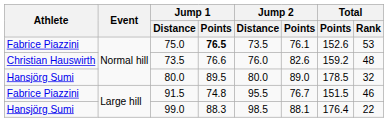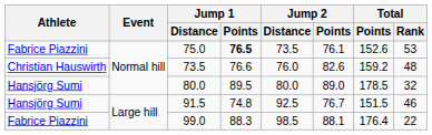 <table class="wikitable" style="font-size:90%">
 <tr>
 <th rowspan="2">Athlete</th>
 <th rowspan="2">Event</th>
 <th colspan="2">Jump 1</th>
 <th colspan="2">Jump 2</th>
 <th colspan="2">Total</th>
 </tr>
 <tr>
 <th>Distance</th>
 <th>Points</th>
 <th>Distance</th>
 <th>Points</th>
 <th>Points</th>
 <th>Rank</th>
 </tr>
 <tr>
 <td><a href='#'>Fabrice Piazzini</a></td>
 <td rowspan="3">Normal hill</td>
 <td align="center">75.0</td>
 <td align="center"><strong>76.5</strong></td>
 <td align="center">73.5</td>
 <td align="center">76.1</td>
 <td align="center">152.6</td>
 <td align="center">53</td>
 </tr>
 <tr>
 <td><a href='#'>Christian Hauswirth</a></td>
 <td align="center">73.5</td>
 <td align="center">76.6</td>
 <td align="center">76.0</td>
 <td align="center">82.6</td>
 <td align="center">159.2</td>
 <td align="center">48</td>
 </tr>
 <tr>
 <td><a href='#'>Hansjörg Sumi</a></td>
 <td align="center">80.0</td>
 <td align="center">89.5</td>
 <td align="center">80.0</td>
 <td align="center">89.0</td>
 <td align="center">178.5</td>
 <td align="center">32</td>
 </tr>
 <tr>
-<td><a href='#'>Fabrice Piazzini</a></td>
+<td><a href='#'>Hansjörg Sumi</a></td>
 <td rowspan="2">Large hill</td>
 <td align="center">91.5</td>
 <td align="center">74.8</td>
-<td align="center">95.5</td>
+<td align="center">92.5</td>
 <td align="center">76.7</td>
 <td align="center">151.5</td>
 <td align="center">46</td>
 </tr>
 <tr>
-<td><a href='#'>Hansjörg Sumi</a></td>
+<td><a href='#'>Fabrice Piazzini</a></td>
 <td align="center">99.0</td>
 <td align="center">88.3</td>
 <td align="center">98.5</td>
 <td align="center">88.1</td>
 <td align="center">176.4</td>
 <td align="center">22</td>
 </tr>
 </table>
